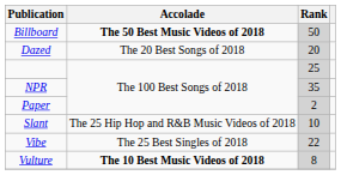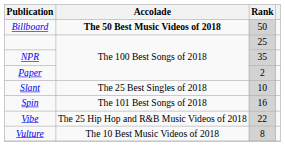 <table class="sortable wikitable" style="text-align:center;">
 <tr>
 <th>Publication</th>
 <th class="unsortable">Accolade</th>
 <th>Rank</th>
 <th class="unsortable"></th>
 </tr>
 <tr>
 <td><em><a href='#'>Billboard</a></em></td>
 <td><strong>The 50 Best Music Videos of 2018</strong></td>
 <td style="background:lightgrey">50</td>
-<td></td>
-</tr>
-<tr>
-<td><em><a href='#'>Dazed</a></em></td>
-<td>The 20 Best Songs of 2018</td>
-<td style="background:lightgrey">20</td>
 <td></td>
 </tr>
 <tr>
 <td></td>
 <td rowspan="3">The 100 Best Songs of 2018</td>
 <td style="background:lightgrey">25</td>
 <td></td>
 </tr>
 <tr>
 <td><em><a href='#'>NPR</a></em></td>
 <td style="background:lightgrey">35</td>
 <td></td>
 </tr>
 <tr>
 <td><em><a href='#'>Paper</a></em></td>
 <td style="background:lightgrey">2</td>
 <td></td>
 </tr>
 <tr>
 <td><em><a href='#'>Slant</a></em></td>
-<td>The 25 Hip Hop and R&B Music Videos of 2018</td>
+<td>The 25 Best Singles of 2018</td>
 <td style="background:lightgrey">10</td>
 <td></td>
 </tr>
 <tr>
+<td><em><a href='#'>Spin</a></em></td>
+<td>The 101 Best Songs of 2018</td>
+<td style="background:lightgrey">16</td>
+<td></td>
+</tr>
+<tr>
 <td><em><a href='#'>Vibe</a></em></td>
-<td>The 25 Best Singles of 2018</td>
+<td>The 25 Hip Hop and R&B Music Videos of 2018</td>
 <td style="background:lightgrey">22</td>
 <td></td>
 </tr>
 <tr>
 <td><em><a href='#'>Vulture</a></em></td>
-<td><strong>The 10 Best Music Videos of 2018</strong></td>
+<td>The 10 Best Music Videos of 2018</td>
 <td style="background:lightgrey">8</td>
 <td></td>
 </tr>
 <tr>
 </tr>
 </table>
